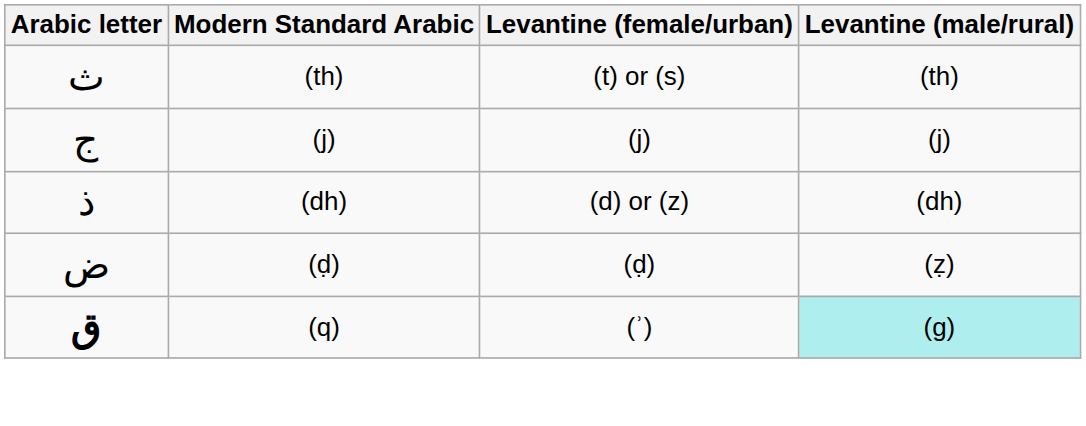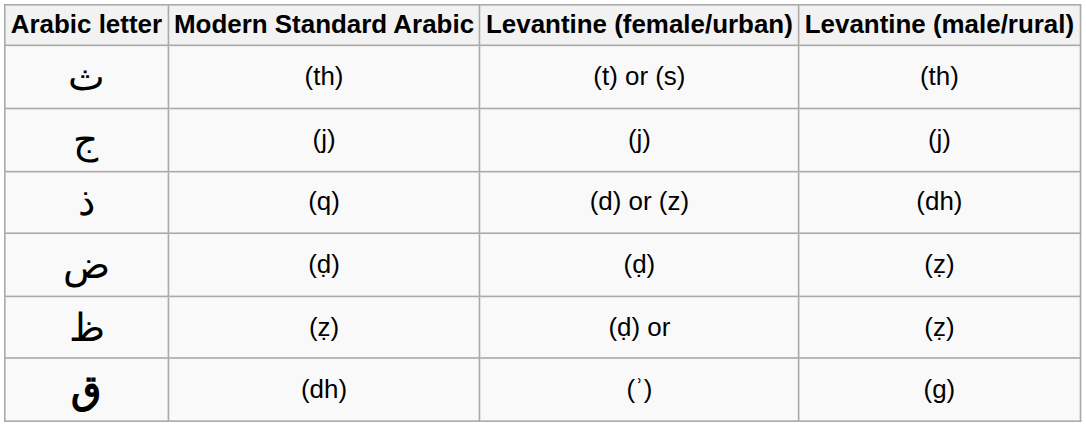 <table class="wikitable" style="text-align: center;">
 <tr>
 <th>Arabic letter</th>
 <th>Modern Standard Arabic</th>
 <th>Levantine (female/urban)</th>
 <th>Levantine (male/rural)</th>
 </tr>
 <tr>
 <td lang="apc" style="font-size: 150%;">ث</td>
 <td> (th)</td>
 <td> (t) or  (s)</td>
 <td> (th)</td>
 </tr>
 <tr>
 <td lang="apc" style="font-size: 150%;">ج</td>
 <td> (j)</td>
 <td> (j)</td>
 <td> (j)</td>
 </tr>
 <tr>
 <td lang="apc" style="font-size: 150%;">ذ</td>
-<td> (dh)</td>
+<td> (q)</td>
 <td> (d) or  (z)</td>
 <td> (dh)</td>
 </tr>
 <tr>
 <td lang="apc" style="font-size: 150%;">ض</td>
 <td> (ḍ)</td>
 <td> (ḍ)</td>
 <td> (ẓ)</td>
 </tr>
 <tr>
+<td lang="apc" style="font-size: 150%;">ظ</td>
+<td> (ẓ)</td>
+<td> (ḍ) or </td>
+<td> (ẓ)</td>
+</tr>
+<tr>
 <td lang="apc" style="font-size: 150%;"><strong>ق</strong></td>
-<td> (q)</td>
+<td> (dh)</td>
 <td> (ʾ)</td>
-<td style="background: paleturquoise;"> (g)</td>
+<td> (g)</td>
 </tr>
 </table>
